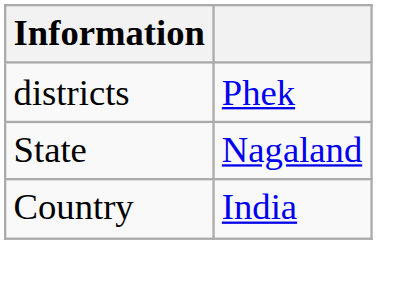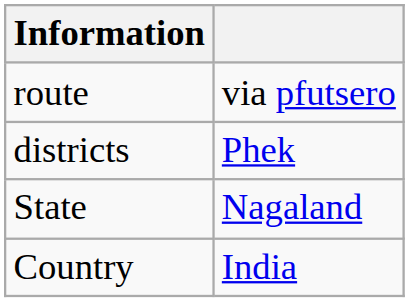 <table class="wikitable">
 <tr>
 <th>Information</th>
 <th></th>
+</tr>
+<tr>
+<td>route</td>
+<td>via <a href='#'>pfutsero</a></td>
 </tr>
 <tr>
 <td>districts</td>
 <td><a href='#'>Phek</a></td>
 </tr>
 <tr>
 <td>State</td>
 <td><a href='#'>Nagaland</a></td>
 </tr>
 <tr>
 <td>Country</td>
 <td><a href='#'>India</a></td>
 </tr>
 </table>
